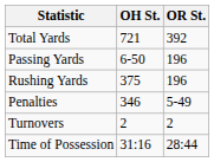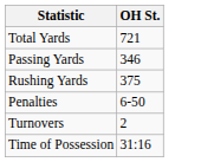 <table class="wikitable">
 <tr>
 <th>Statistic</th>
 <th>OH St.</th>
-<th>OR St.</th>
 </tr>
 <tr>
 <td>Total Yards</td>
 <td>721</td>
-<td>392</td>
 </tr>
 <tr>
 <td>Passing Yards</td>
-<td>6-50</td>
-<td>196</td>
+<td>346</td>
 </tr>
 <tr>
 <td>Rushing Yards</td>
 <td>375</td>
-<td>196</td>
 </tr>
 <tr>
 <td>Penalties</td>
-<td>346</td>
-<td>5-49</td>
+<td>6-50</td>
 </tr>
 <tr>
 <td>Turnovers</td>
-<td>2</td>
 <td>2</td>
 </tr>
 <tr>
 <td>Time of Possession</td>
 <td>31:16</td>
-<td>28:44</td>
 </tr>
 </table>
